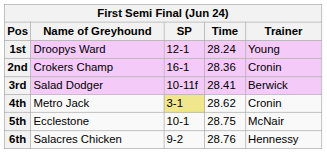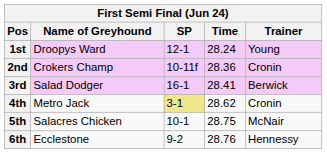 <table class="wikitable">
 <tr>
 <th colspan="6">First Semi Final (Jun 24)</th>
 </tr>
 <tr>
 <th width=30>Pos</th>
 <th width=180>Name of Greyhound</th>
 <th width=50>SP</th>
 <th width=50>Time</th>
 <th width=100>Trainer</th>
 </tr>
 <tr style="background: #f4caf9;">
 <th>1st</th>
 <td>Droopys Ward</td>
 <td>12-1</td>
 <td>28.24</td>
 <td>Young</td>
 </tr>
 <tr style="background: #f4caf9;">
 <th>2nd</th>
 <td>Crokers Champ</td>
-<td>16-1</td>
+<td>10-11f</td>
 <td>28.36</td>
 <td>Cronin</td>
 </tr>
 <tr style="background: #f4caf9;">
 <th>3rd</th>
 <td>Salad Dodger</td>
-<td>10-11f</td>
+<td>16-1</td>
 <td>28.41</td>
 <td>Berwick</td>
 </tr>
 <tr>
 <th>4th</th>
 <td>Metro Jack</td>
 <td style="background: khaki;">3-1</td>
 <td>28.62</td>
 <td>Cronin</td>
 </tr>
 <tr>
 <th>5th</th>
-<td>Ecclestone</td>
+<td>Salacres Chicken</td>
 <td>10-1</td>
 <td>28.75</td>
 <td>McNair</td>
 </tr>
 <tr>
 <th>6th</th>
-<td>Salacres Chicken</td>
+<td>Ecclestone</td>
 <td>9-2</td>
 <td>28.76</td>
 <td>Hennessy</td>
 </tr>
 </table>
